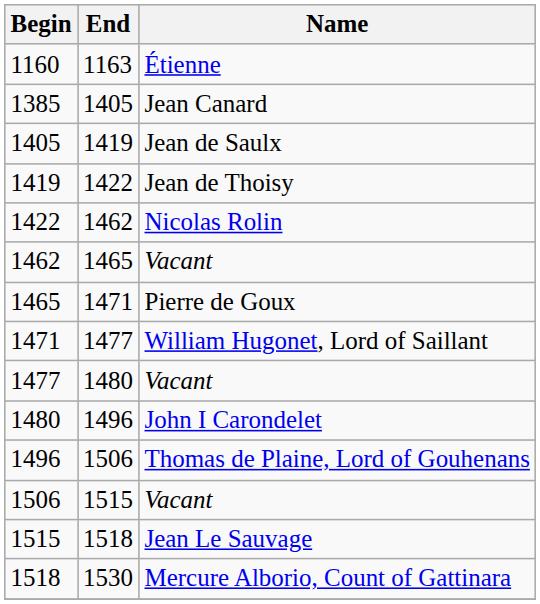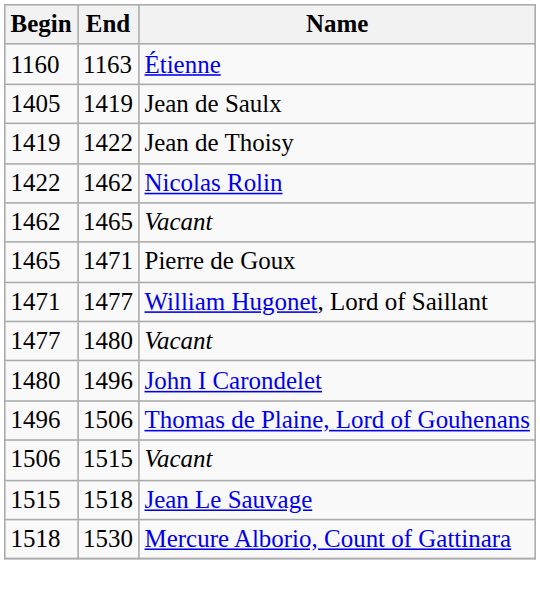 <table class="wikitable">
 <tr>
 <th>Begin</th>
 <th>End</th>
 <th>Name</th>
 </tr>
 <tr>
 <td>1160</td>
 <td>1163</td>
 <td><a href='#'>Étienne</a></td>
-</tr>
-<tr>
-<td>1385</td>
-<td>1405</td>
-<td>Jean Canard</td>
 </tr>
 <tr>
 <td>1405</td>
 <td>1419</td>
 <td>Jean de Saulx</td>
 </tr>
 <tr>
 <td>1419</td>
 <td>1422</td>
 <td>Jean de Thoisy </td>
 </tr>
 <tr>
 <td>1422</td>
 <td>1462</td>
 <td><a href='#'>Nicolas Rolin</a></td>
 </tr>
 <tr>
 <td>1462</td>
 <td>1465</td>
 <td><em>Vacant</em></td>
 </tr>
 <tr>
 <td>1465</td>
 <td>1471</td>
 <td>Pierre de Goux</td>
 </tr>
 <tr>
 <td>1471</td>
 <td>1477</td>
 <td><a href='#'>William Hugonet</a>, Lord of Saillant</td>
 </tr>
 <tr>
 <td>1477</td>
 <td>1480</td>
 <td><em>Vacant</em></td>
 </tr>
 <tr>
 <td>1480</td>
 <td>1496</td>
 <td><a href='#'>John I Carondelet</a></td>
 </tr>
 <tr>
 <td>1496</td>
 <td>1506</td>
 <td><a href='#'>Thomas de Plaine, Lord of Gouhenans</a></td>
 </tr>
 <tr>
 <td>1506</td>
 <td>1515</td>
 <td><em>Vacant</em></td>
 </tr>
 <tr>
 <td>1515</td>
 <td>1518</td>
 <td><a href='#'>Jean Le Sauvage</a></td>
 </tr>
 <tr>
 <td>1518</td>
 <td>1530</td>
 <td><a href='#'>Mercure Alborio, Count of Gattinara</a></td>
 </tr>
 <tr>
 </tr>
 </table>
